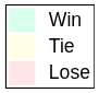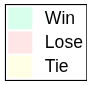 <table style="border:1px solid black; float:right;">
 <tr>
 <td style="background:#D8FFEB; width:20px;"></td>
 <td> </td>
 <td>Win</td>
 </tr>
 <tr>
+<td style="background:#FFE6E6; width:20px;"></td>
+<td> </td>
+<td>Lose</td>
+</tr>
+<tr>
 <td style="background:#FFFFE6; width:20px;"></td>
 <td> </td>
 <td>Tie</td>
 </tr>
-<tr>
-<td style="background:#FFE6E6; width:20px;"></td>
-<td> </td>
-<td>Lose</td>
-</tr>
 </table>
